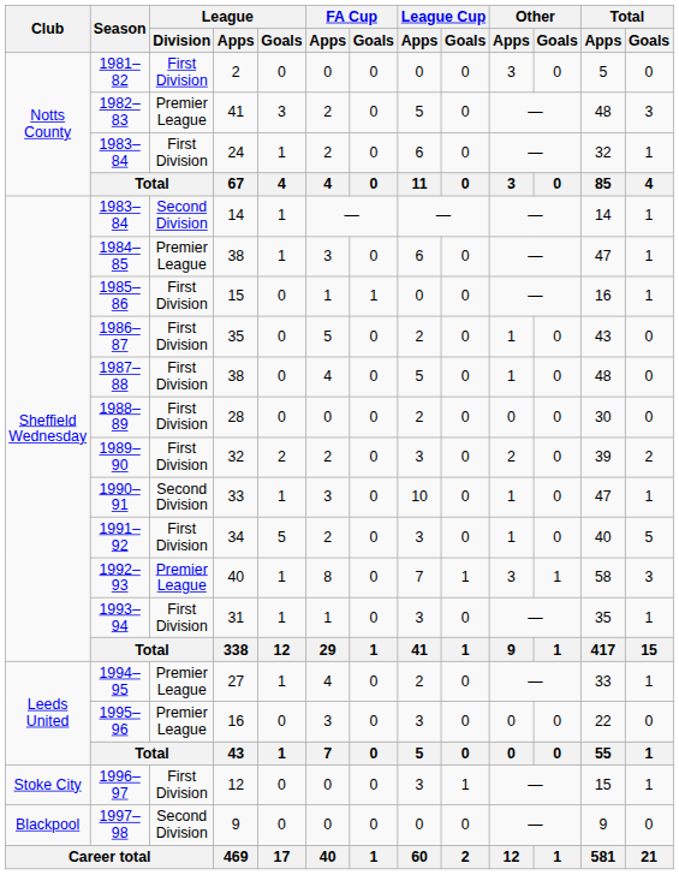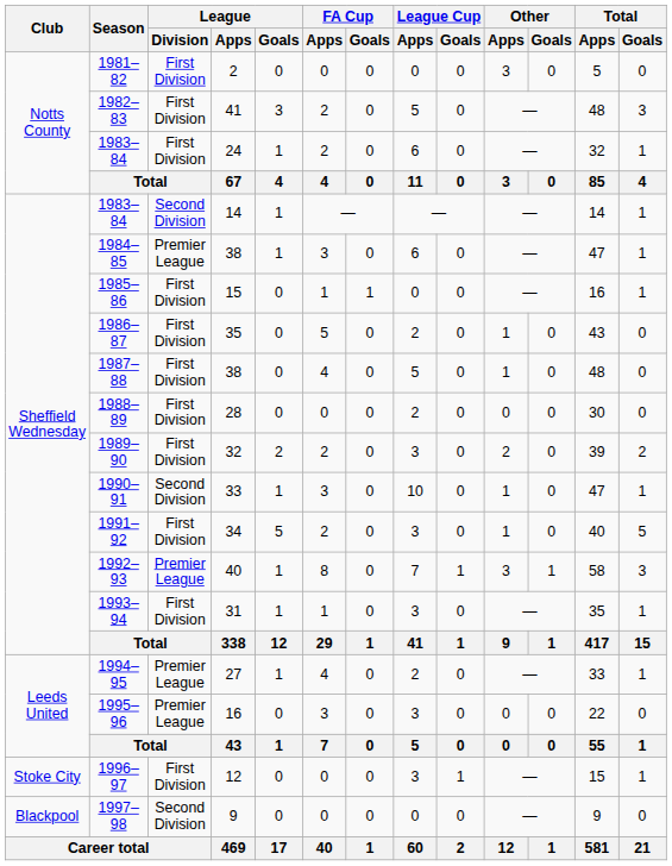 <table class=wikitable style="text-align: center;">
 <tr>
 <th rowspan=2>Club</th>
 <th rowspan=2>Season</th>
 <th colspan=3>League</th>
 <th colspan=2><a href='#'>FA Cup</a></th>
 <th colspan=2><a href='#'>League Cup</a></th>
 <th colspan=2>Other</th>
 <th colspan=2>Total</th>
 </tr>
 <tr>
 <th>Division</th>
 <th>Apps</th>
 <th>Goals</th>
 <th>Apps</th>
 <th>Goals</th>
 <th>Apps</th>
 <th>Goals</th>
 <th>Apps</th>
 <th>Goals</th>
 <th>Apps</th>
 <th>Goals</th>
 </tr>
 <tr>
 <td rowspan=4><a href='#'>Notts County</a></td>
 <td><a href='#'>1981–82</a></td>
 <td><a href='#'>First Division</a></td>
 <td>2</td>
 <td>0</td>
 <td>0</td>
 <td>0</td>
 <td>0</td>
 <td>0</td>
 <td>3</td>
 <td>0</td>
 <td>5</td>
 <td>0</td>
 </tr>
 <tr>
 <td><a href='#'>1982–83</a></td>
-<td>Premier League</td>
+<td>First Division</td>
 <td>41</td>
 <td>3</td>
 <td>2</td>
 <td>0</td>
 <td>5</td>
 <td>0</td>
 <td colspan=2>—</td>
 <td>48</td>
 <td>3</td>
 </tr>
 <tr>
 <td><a href='#'>1983–84</a></td>
 <td>First Division</td>
 <td>24</td>
 <td>1</td>
 <td>2</td>
 <td>0</td>
 <td>6</td>
 <td>0</td>
 <td colspan=2>—</td>
 <td>32</td>
 <td>1</td>
 </tr>
 <tr>
 <th colspan=2>Total</th>
 <th>67</th>
 <th>4</th>
 <th>4</th>
 <th>0</th>
 <th>11</th>
 <th>0</th>
 <th>3</th>
 <th>0</th>
 <th>85</th>
 <th>4</th>
 </tr>
 <tr>
 <td rowspan=12><a href='#'>Sheffield Wednesday</a></td>
 <td><a href='#'>1983–84</a></td>
 <td><a href='#'>Second Division</a></td>
 <td>14</td>
 <td>1</td>
 <td colspan=2>—</td>
 <td colspan=2>—</td>
 <td colspan=2>—</td>
 <td>14</td>
 <td>1</td>
 </tr>
 <tr>
 <td><a href='#'>1984–85</a></td>
 <td>Premier League</td>
 <td>38</td>
 <td>1</td>
 <td>3</td>
 <td>0</td>
 <td>6</td>
 <td>0</td>
 <td colspan=2>—</td>
 <td>47</td>
 <td>1</td>
 </tr>
 <tr>
 <td><a href='#'>1985–86</a></td>
 <td>First Division</td>
 <td>15</td>
 <td>0</td>
 <td>1</td>
 <td>1</td>
 <td>0</td>
 <td>0</td>
 <td colspan=2>—</td>
 <td>16</td>
 <td>1</td>
 </tr>
 <tr>
 <td><a href='#'>1986–87</a></td>
 <td>First Division</td>
 <td>35</td>
 <td>0</td>
 <td>5</td>
 <td>0</td>
 <td>2</td>
 <td>0</td>
 <td>1</td>
 <td>0</td>
 <td>43</td>
 <td>0</td>
 </tr>
 <tr>
 <td><a href='#'>1987–88</a></td>
 <td>First Division</td>
 <td>38</td>
 <td>0</td>
 <td>4</td>
 <td>0</td>
 <td>5</td>
 <td>0</td>
 <td>1</td>
 <td>0</td>
 <td>48</td>
 <td>0</td>
 </tr>
 <tr>
 <td><a href='#'>1988–89</a></td>
 <td>First Division</td>
 <td>28</td>
 <td>0</td>
 <td>0</td>
 <td>0</td>
 <td>2</td>
 <td>0</td>
 <td>0</td>
 <td>0</td>
 <td>30</td>
 <td>0</td>
 </tr>
 <tr>
 <td><a href='#'>1989–90</a></td>
 <td>First Division</td>
 <td>32</td>
 <td>2</td>
 <td>2</td>
 <td>0</td>
 <td>3</td>
 <td>0</td>
 <td>2</td>
 <td>0</td>
 <td>39</td>
 <td>2</td>
 </tr>
 <tr>
 <td><a href='#'>1990–91</a></td>
 <td>Second Division</td>
 <td>33</td>
 <td>1</td>
 <td>3</td>
 <td>0</td>
 <td>10</td>
 <td>0</td>
 <td>1</td>
 <td>0</td>
 <td>47</td>
 <td>1</td>
 </tr>
 <tr>
 <td><a href='#'>1991–92</a></td>
 <td>First Division</td>
 <td>34</td>
 <td>5</td>
 <td>2</td>
 <td>0</td>
 <td>3</td>
 <td>0</td>
 <td>1</td>
 <td>0</td>
 <td>40</td>
 <td>5</td>
 </tr>
 <tr>
 <td><a href='#'>1992–93</a></td>
 <td><a href='#'>Premier League</a></td>
 <td>40</td>
 <td>1</td>
 <td>8</td>
 <td>0</td>
 <td>7</td>
 <td>1</td>
 <td>3</td>
 <td>1</td>
 <td>58</td>
 <td>3</td>
 </tr>
 <tr>
 <td><a href='#'>1993–94</a></td>
 <td>First Division</td>
 <td>31</td>
 <td>1</td>
 <td>1</td>
 <td>0</td>
 <td>3</td>
 <td>0</td>
 <td colspan=2>—</td>
 <td>35</td>
 <td>1</td>
 </tr>
 <tr>
 <th colspan=2>Total</th>
 <th>338</th>
 <th>12</th>
 <th>29</th>
 <th>1</th>
 <th>41</th>
 <th>1</th>
 <th>9</th>
 <th>1</th>
 <th>417</th>
 <th>15</th>
 </tr>
 <tr>
 <td rowspan=3><a href='#'>Leeds United</a></td>
 <td><a href='#'>1994–95</a></td>
 <td>Premier League</td>
 <td>27</td>
 <td>1</td>
 <td>4</td>
 <td>0</td>
 <td>2</td>
 <td>0</td>
 <td colspan=2>—</td>
 <td>33</td>
 <td>1</td>
 </tr>
 <tr>
 <td><a href='#'>1995–96</a></td>
 <td>Premier League</td>
 <td>16</td>
 <td>0</td>
 <td>3</td>
 <td>0</td>
 <td>3</td>
 <td>0</td>
 <td>0</td>
 <td>0</td>
 <td>22</td>
 <td>0</td>
 </tr>
 <tr>
 <th colspan=2>Total</th>
 <th>43</th>
 <th>1</th>
 <th>7</th>
 <th>0</th>
 <th>5</th>
 <th>0</th>
 <th>0</th>
 <th>0</th>
 <th>55</th>
 <th>1</th>
 </tr>
 <tr>
 <td><a href='#'>Stoke City</a></td>
 <td><a href='#'>1996–97</a></td>
 <td>First Division</td>
 <td>12</td>
 <td>0</td>
 <td>0</td>
 <td>0</td>
 <td>3</td>
 <td>1</td>
 <td colspan=2>—</td>
 <td>15</td>
 <td>1</td>
 </tr>
 <tr>
 <td><a href='#'>Blackpool</a></td>
 <td><a href='#'>1997–98</a></td>
 <td>Second Division</td>
 <td>9</td>
 <td>0</td>
 <td>0</td>
 <td>0</td>
 <td>0</td>
 <td>0</td>
 <td colspan=2>—</td>
 <td>9</td>
 <td>0</td>
 </tr>
 <tr>
 <th colspan=3>Career total</th>
 <th>469</th>
 <th>17</th>
 <th>40</th>
 <th>1</th>
 <th>60</th>
 <th>2</th>
 <th>12</th>
 <th>1</th>
 <th>581</th>
 <th>21</th>
 </tr>
 </table>
